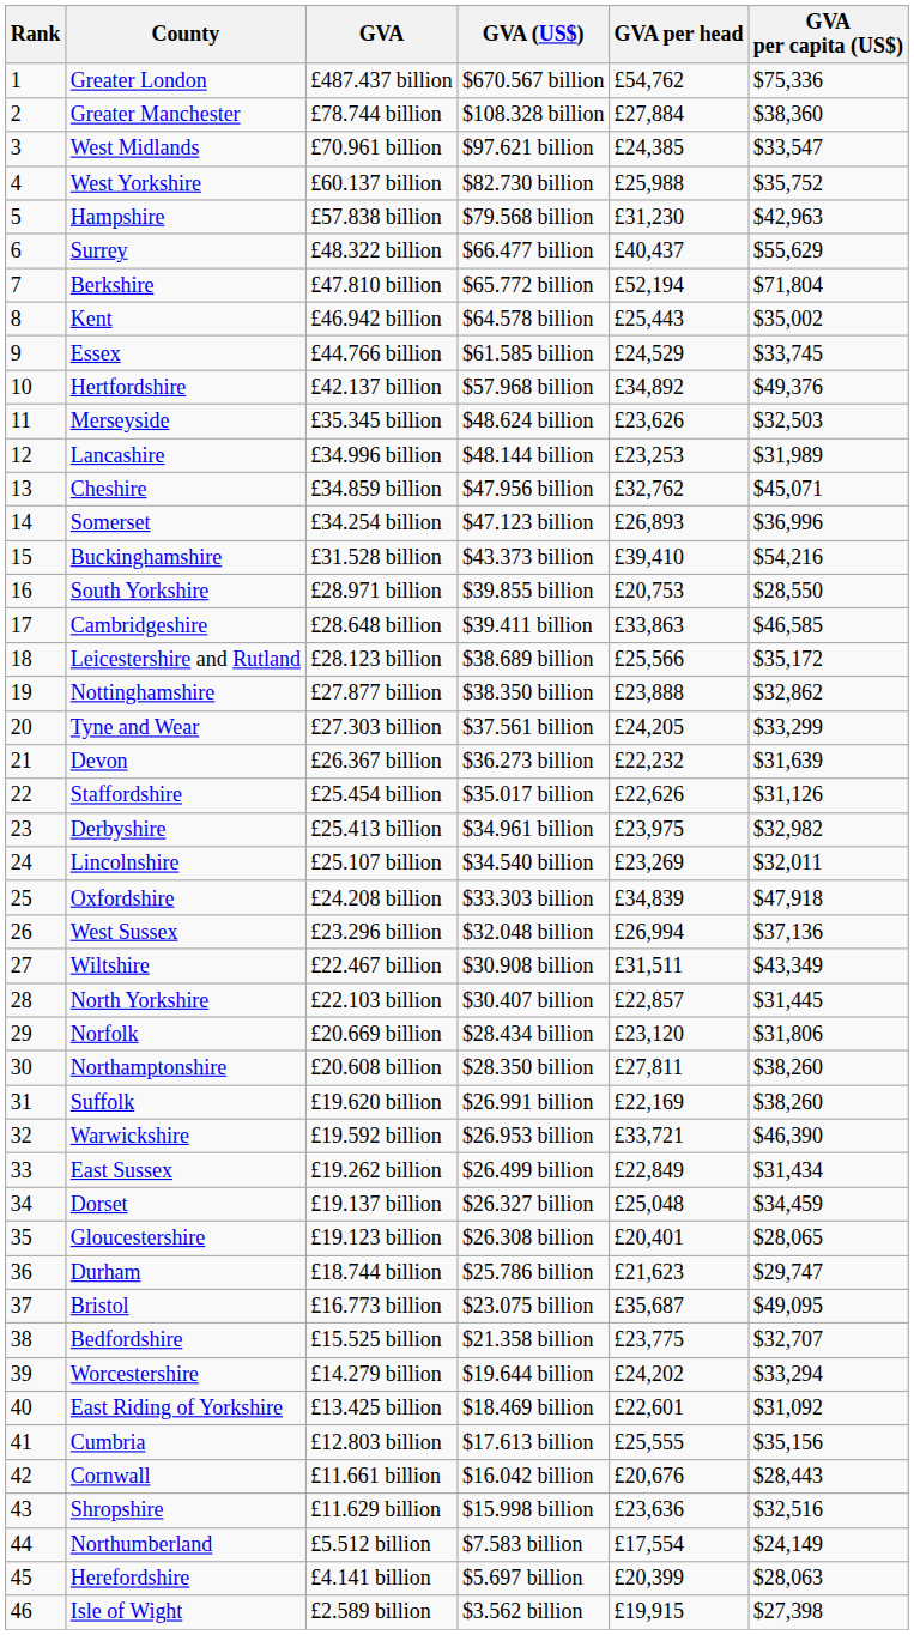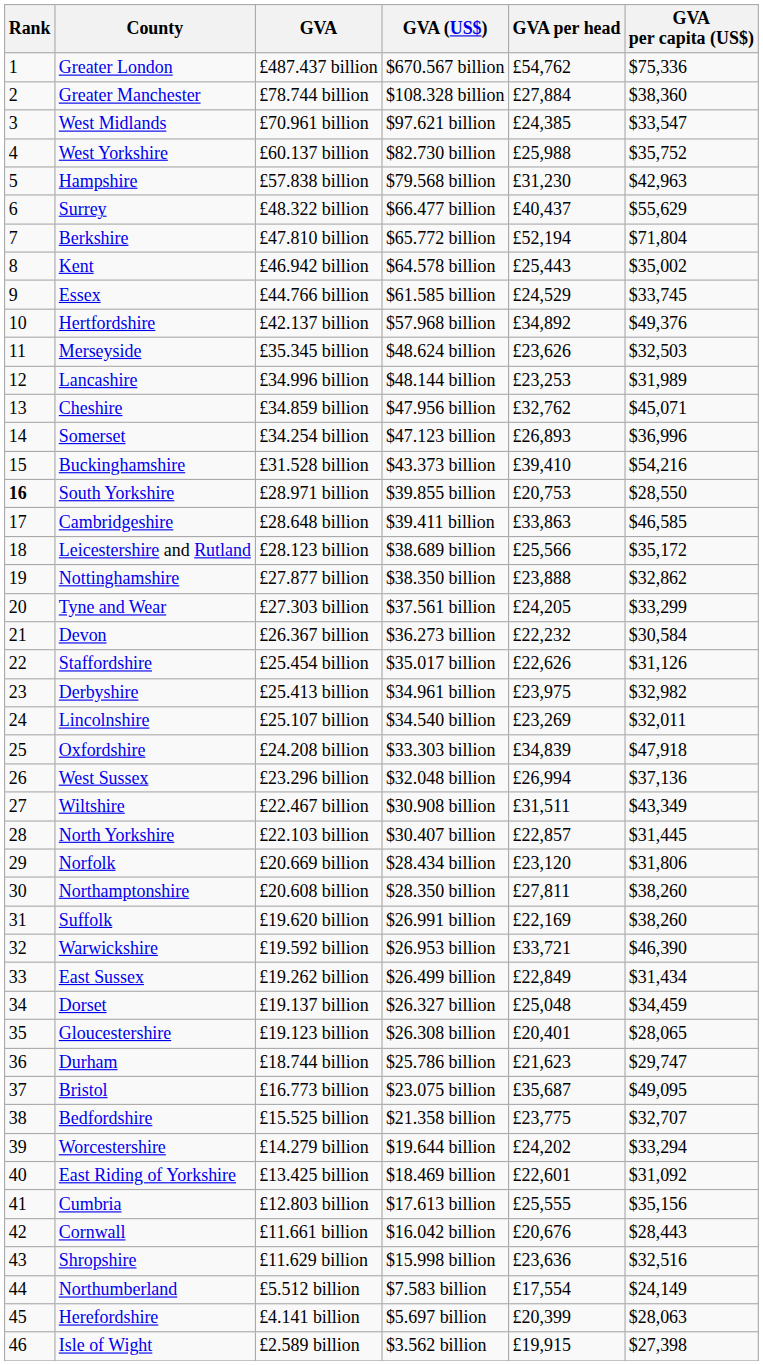 <table class="wikitable sortable">
 <tr>
 <th>Rank</th>
 <th>County</th>
 <th>GVA</th>
 <th>GVA (<a href='#'>US$</a>)</th>
 <th>GVA per head</th>
 <th>GVA<br>per capita (US$)</th>
 </tr>
 <tr>
 <td>1</td>
 <td><a href='#'>Greater London</a></td>
 <td>£487.437 billion</td>
 <td>$670.567 billion</td>
 <td>£54,762</td>
 <td>$75,336</td>
 </tr>
 <tr>
 <td>2</td>
 <td><a href='#'>Greater Manchester</a></td>
 <td>£78.744 billion</td>
 <td>$108.328 billion</td>
 <td>£27,884</td>
 <td>$38,360</td>
 </tr>
 <tr>
 <td>3</td>
 <td><a href='#'>West Midlands</a></td>
 <td>£70.961 billion</td>
 <td>$97.621 billion</td>
 <td>£24,385</td>
 <td>$33,547</td>
 </tr>
 <tr>
 <td>4</td>
 <td><a href='#'>West Yorkshire</a></td>
 <td>£60.137 billion</td>
 <td>$82.730 billion</td>
 <td>£25,988</td>
 <td>$35,752</td>
 </tr>
 <tr>
 <td>5</td>
 <td><a href='#'>Hampshire</a></td>
 <td>£57.838 billion</td>
 <td>$79.568 billion</td>
 <td>£31,230</td>
 <td>$42,963</td>
 </tr>
 <tr>
 <td>6</td>
 <td><a href='#'>Surrey</a></td>
 <td>£48.322 billion</td>
 <td>$66.477 billion</td>
 <td>£40,437</td>
 <td>$55,629</td>
 </tr>
 <tr>
 <td>7</td>
 <td><a href='#'>Berkshire</a></td>
 <td>£47.810 billion</td>
 <td>$65.772 billion</td>
 <td>£52,194</td>
 <td>$71,804</td>
 </tr>
 <tr>
 <td>8</td>
 <td><a href='#'>Kent</a></td>
 <td>£46.942 billion</td>
 <td>$64.578 billion</td>
 <td>£25,443</td>
 <td>$35,002</td>
 </tr>
 <tr>
 <td>9</td>
 <td><a href='#'>Essex</a></td>
 <td>£44.766 billion</td>
 <td>$61.585 billion</td>
 <td>£24,529</td>
 <td>$33,745</td>
 </tr>
 <tr>
 <td>10</td>
 <td><a href='#'>Hertfordshire</a></td>
 <td>£42.137 billion</td>
 <td>$57.968 billion</td>
 <td>£34,892</td>
 <td>$49,376</td>
 </tr>
 <tr>
 <td>11</td>
 <td><a href='#'>Merseyside</a></td>
 <td>£35.345 billion</td>
 <td>$48.624 billion</td>
 <td>£23,626</td>
 <td>$32,503</td>
 </tr>
 <tr>
 <td>12</td>
 <td><a href='#'>Lancashire</a></td>
 <td>£34.996 billion</td>
 <td>$48.144 billion</td>
 <td>£23,253</td>
 <td>$31,989</td>
 </tr>
 <tr>
 <td>13</td>
 <td><a href='#'>Cheshire</a></td>
 <td>£34.859 billion</td>
 <td>$47.956 billion</td>
 <td>£32,762</td>
 <td>$45,071</td>
 </tr>
 <tr>
 <td>14</td>
 <td><a href='#'>Somerset</a></td>
 <td>£34.254 billion</td>
 <td>$47.123 billion</td>
 <td>£26,893</td>
 <td>$36,996</td>
 </tr>
 <tr>
 <td>15</td>
 <td><a href='#'>Buckinghamshire</a></td>
 <td>£31.528 billion</td>
 <td>$43.373 billion</td>
 <td>£39,410</td>
 <td>$54,216</td>
 </tr>
 <tr>
-<td>16</td>
+<td><strong>16</strong></td>
 <td><a href='#'>South Yorkshire</a></td>
 <td>£28.971 billion</td>
 <td>$39.855 billion</td>
 <td>£20,753</td>
 <td>$28,550</td>
 </tr>
 <tr>
 <td>17</td>
 <td><a href='#'>Cambridgeshire</a></td>
 <td>£28.648 billion</td>
 <td>$39.411 billion</td>
 <td>£33,863</td>
 <td>$46,585</td>
 </tr>
 <tr>
 <td>18</td>
 <td><a href='#'>Leicestershire</a> and <a href='#'>Rutland</a></td>
 <td>£28.123 billion</td>
 <td>$38.689 billion</td>
 <td>£25,566</td>
 <td>$35,172</td>
 </tr>
 <tr>
 <td>19</td>
 <td><a href='#'>Nottinghamshire</a></td>
 <td>£27.877 billion</td>
 <td>$38.350 billion</td>
 <td>£23,888</td>
 <td>$32,862</td>
 </tr>
 <tr>
 <td>20</td>
 <td><a href='#'>Tyne and Wear</a></td>
 <td>£27.303 billion</td>
 <td>$37.561 billion</td>
 <td>£24,205</td>
 <td>$33,299</td>
 </tr>
 <tr>
 <td>21</td>
 <td><a href='#'>Devon</a></td>
 <td>£26.367 billion</td>
 <td>$36.273 billion</td>
 <td>£22,232</td>
-<td>$31,639</td>
+<td>$30,584</td>
 </tr>
 <tr>
 <td>22</td>
 <td><a href='#'>Staffordshire</a></td>
 <td>£25.454 billion</td>
 <td>$35.017 billion</td>
 <td>£22,626</td>
 <td>$31,126</td>
 </tr>
 <tr>
 <td>23</td>
 <td><a href='#'>Derbyshire</a></td>
 <td>£25.413 billion</td>
 <td>$34.961 billion</td>
 <td>£23,975</td>
 <td>$32,982</td>
 </tr>
 <tr>
 <td>24</td>
 <td><a href='#'>Lincolnshire</a></td>
 <td>£25.107 billion</td>
 <td>$34.540 billion</td>
 <td>£23,269</td>
 <td>$32,011</td>
 </tr>
 <tr>
 <td>25</td>
 <td><a href='#'>Oxfordshire</a></td>
 <td>£24.208 billion</td>
 <td>$33.303 billion</td>
 <td>£34,839</td>
 <td>$47,918</td>
 </tr>
 <tr>
 <td>26</td>
 <td><a href='#'>West Sussex</a></td>
 <td>£23.296 billion</td>
 <td>$32.048 billion</td>
 <td>£26,994</td>
 <td>$37,136</td>
 </tr>
 <tr>
 <td>27</td>
 <td><a href='#'>Wiltshire</a></td>
 <td>£22.467 billion</td>
 <td>$30.908 billion</td>
 <td>£31,511</td>
 <td>$43,349</td>
 </tr>
 <tr>
 <td>28</td>
 <td><a href='#'>North Yorkshire</a></td>
 <td>£22.103 billion</td>
 <td>$30.407 billion</td>
 <td>£22,857</td>
 <td>$31,445</td>
 </tr>
 <tr>
 <td>29</td>
 <td><a href='#'>Norfolk</a></td>
 <td>£20.669 billion</td>
 <td>$28.434 billion</td>
 <td>£23,120</td>
 <td>$31,806</td>
 </tr>
 <tr>
 <td>30</td>
 <td><a href='#'>Northamptonshire</a></td>
 <td>£20.608 billion</td>
 <td>$28.350 billion</td>
 <td>£27,811</td>
 <td>$38,260</td>
 </tr>
 <tr>
 <td>31</td>
 <td><a href='#'>Suffolk</a></td>
 <td>£19.620 billion</td>
 <td>$26.991 billion</td>
 <td>£22,169</td>
 <td>$38,260</td>
 </tr>
 <tr>
 <td>32</td>
 <td><a href='#'>Warwickshire</a></td>
 <td>£19.592 billion</td>
 <td>$26.953 billion</td>
 <td>£33,721</td>
 <td>$46,390</td>
 </tr>
 <tr>
 <td>33</td>
 <td><a href='#'>East Sussex</a></td>
 <td>£19.262 billion</td>
 <td>$26.499 billion</td>
 <td>£22,849</td>
 <td>$31,434</td>
 </tr>
 <tr>
 <td>34</td>
 <td><a href='#'>Dorset</a></td>
 <td>£19.137 billion</td>
 <td>$26.327 billion</td>
 <td>£25,048</td>
 <td>$34,459</td>
 </tr>
 <tr>
 <td>35</td>
 <td><a href='#'>Gloucestershire</a></td>
 <td>£19.123 billion</td>
 <td>$26.308 billion</td>
 <td>£20,401</td>
 <td>$28,065</td>
 </tr>
 <tr>
 <td>36</td>
 <td><a href='#'>Durham</a></td>
 <td>£18.744 billion</td>
 <td>$25.786 billion</td>
 <td>£21,623</td>
 <td>$29,747</td>
 </tr>
 <tr>
 <td>37</td>
 <td><a href='#'>Bristol</a></td>
 <td>£16.773 billion</td>
 <td>$23.075 billion</td>
 <td>£35,687</td>
 <td>$49,095</td>
 </tr>
 <tr>
 <td>38</td>
 <td><a href='#'>Bedfordshire</a></td>
 <td>£15.525 billion</td>
 <td>$21.358 billion</td>
 <td>£23,775</td>
 <td>$32,707</td>
 </tr>
 <tr>
 <td>39</td>
 <td><a href='#'>Worcestershire</a></td>
 <td>£14.279 billion</td>
 <td>$19.644 billion</td>
 <td>£24,202</td>
 <td>$33,294</td>
 </tr>
 <tr>
 <td>40</td>
 <td><a href='#'>East Riding of Yorkshire</a></td>
 <td>£13.425 billion</td>
 <td>$18.469 billion</td>
 <td>£22,601</td>
 <td>$31,092</td>
 </tr>
 <tr>
 <td>41</td>
 <td><a href='#'>Cumbria</a></td>
 <td>£12.803 billion</td>
 <td>$17.613 billion</td>
 <td>£25,555</td>
 <td>$35,156</td>
 </tr>
 <tr>
 <td>42</td>
 <td><a href='#'>Cornwall</a></td>
 <td>£11.661 billion</td>
 <td>$16.042 billion</td>
 <td>£20,676</td>
 <td>$28,443</td>
 </tr>
 <tr>
 <td>43</td>
 <td><a href='#'>Shropshire</a></td>
 <td>£11.629 billion</td>
 <td>$15.998 billion</td>
 <td>£23,636</td>
 <td>$32,516</td>
 </tr>
 <tr>
 <td>44</td>
 <td><a href='#'>Northumberland</a></td>
 <td>£5.512 billion</td>
 <td>$7.583 billion</td>
 <td>£17,554</td>
 <td>$24,149</td>
 </tr>
 <tr>
 <td>45</td>
 <td><a href='#'>Herefordshire</a></td>
 <td>£4.141 billion</td>
 <td>$5.697 billion</td>
 <td>£20,399</td>
 <td>$28,063</td>
 </tr>
 <tr>
 <td>46</td>
 <td><a href='#'>Isle of Wight</a></td>
 <td>£2.589 billion</td>
 <td>$3.562 billion</td>
 <td>£19,915</td>
 <td>$27,398</td>
 </tr>
 </table>
